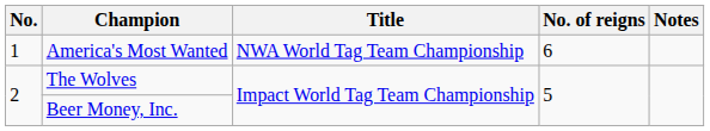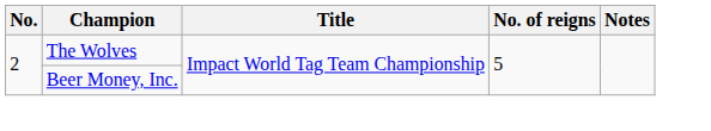 <table class="wikitable">
 <tr>
 <th>No.</th>
 <th>Champion</th>
 <th>Title</th>
 <th>No. of reigns</th>
 <th>Notes</th>
-</tr>
-<tr>
-<td>1</td>
-<td><a href='#'>America's Most Wanted</a><br></td>
-<td><a href='#'>NWA World Tag Team Championship</a></td>
-<td>6</td>
-<td></td>
 </tr>
 <tr>
 <td rowspan=2>2</td>
 <td><a href='#'>The Wolves</a><br></td>
 <td rowspan=2><a href='#'>Impact World Tag Team Championship</a></td>
 <td rowspan=2>5</td>
 <td rowspan=2></td>
 </tr>
 <tr>
 <td><a href='#'>Beer Money, Inc.</a><br></td>
 </tr>
 </table>
